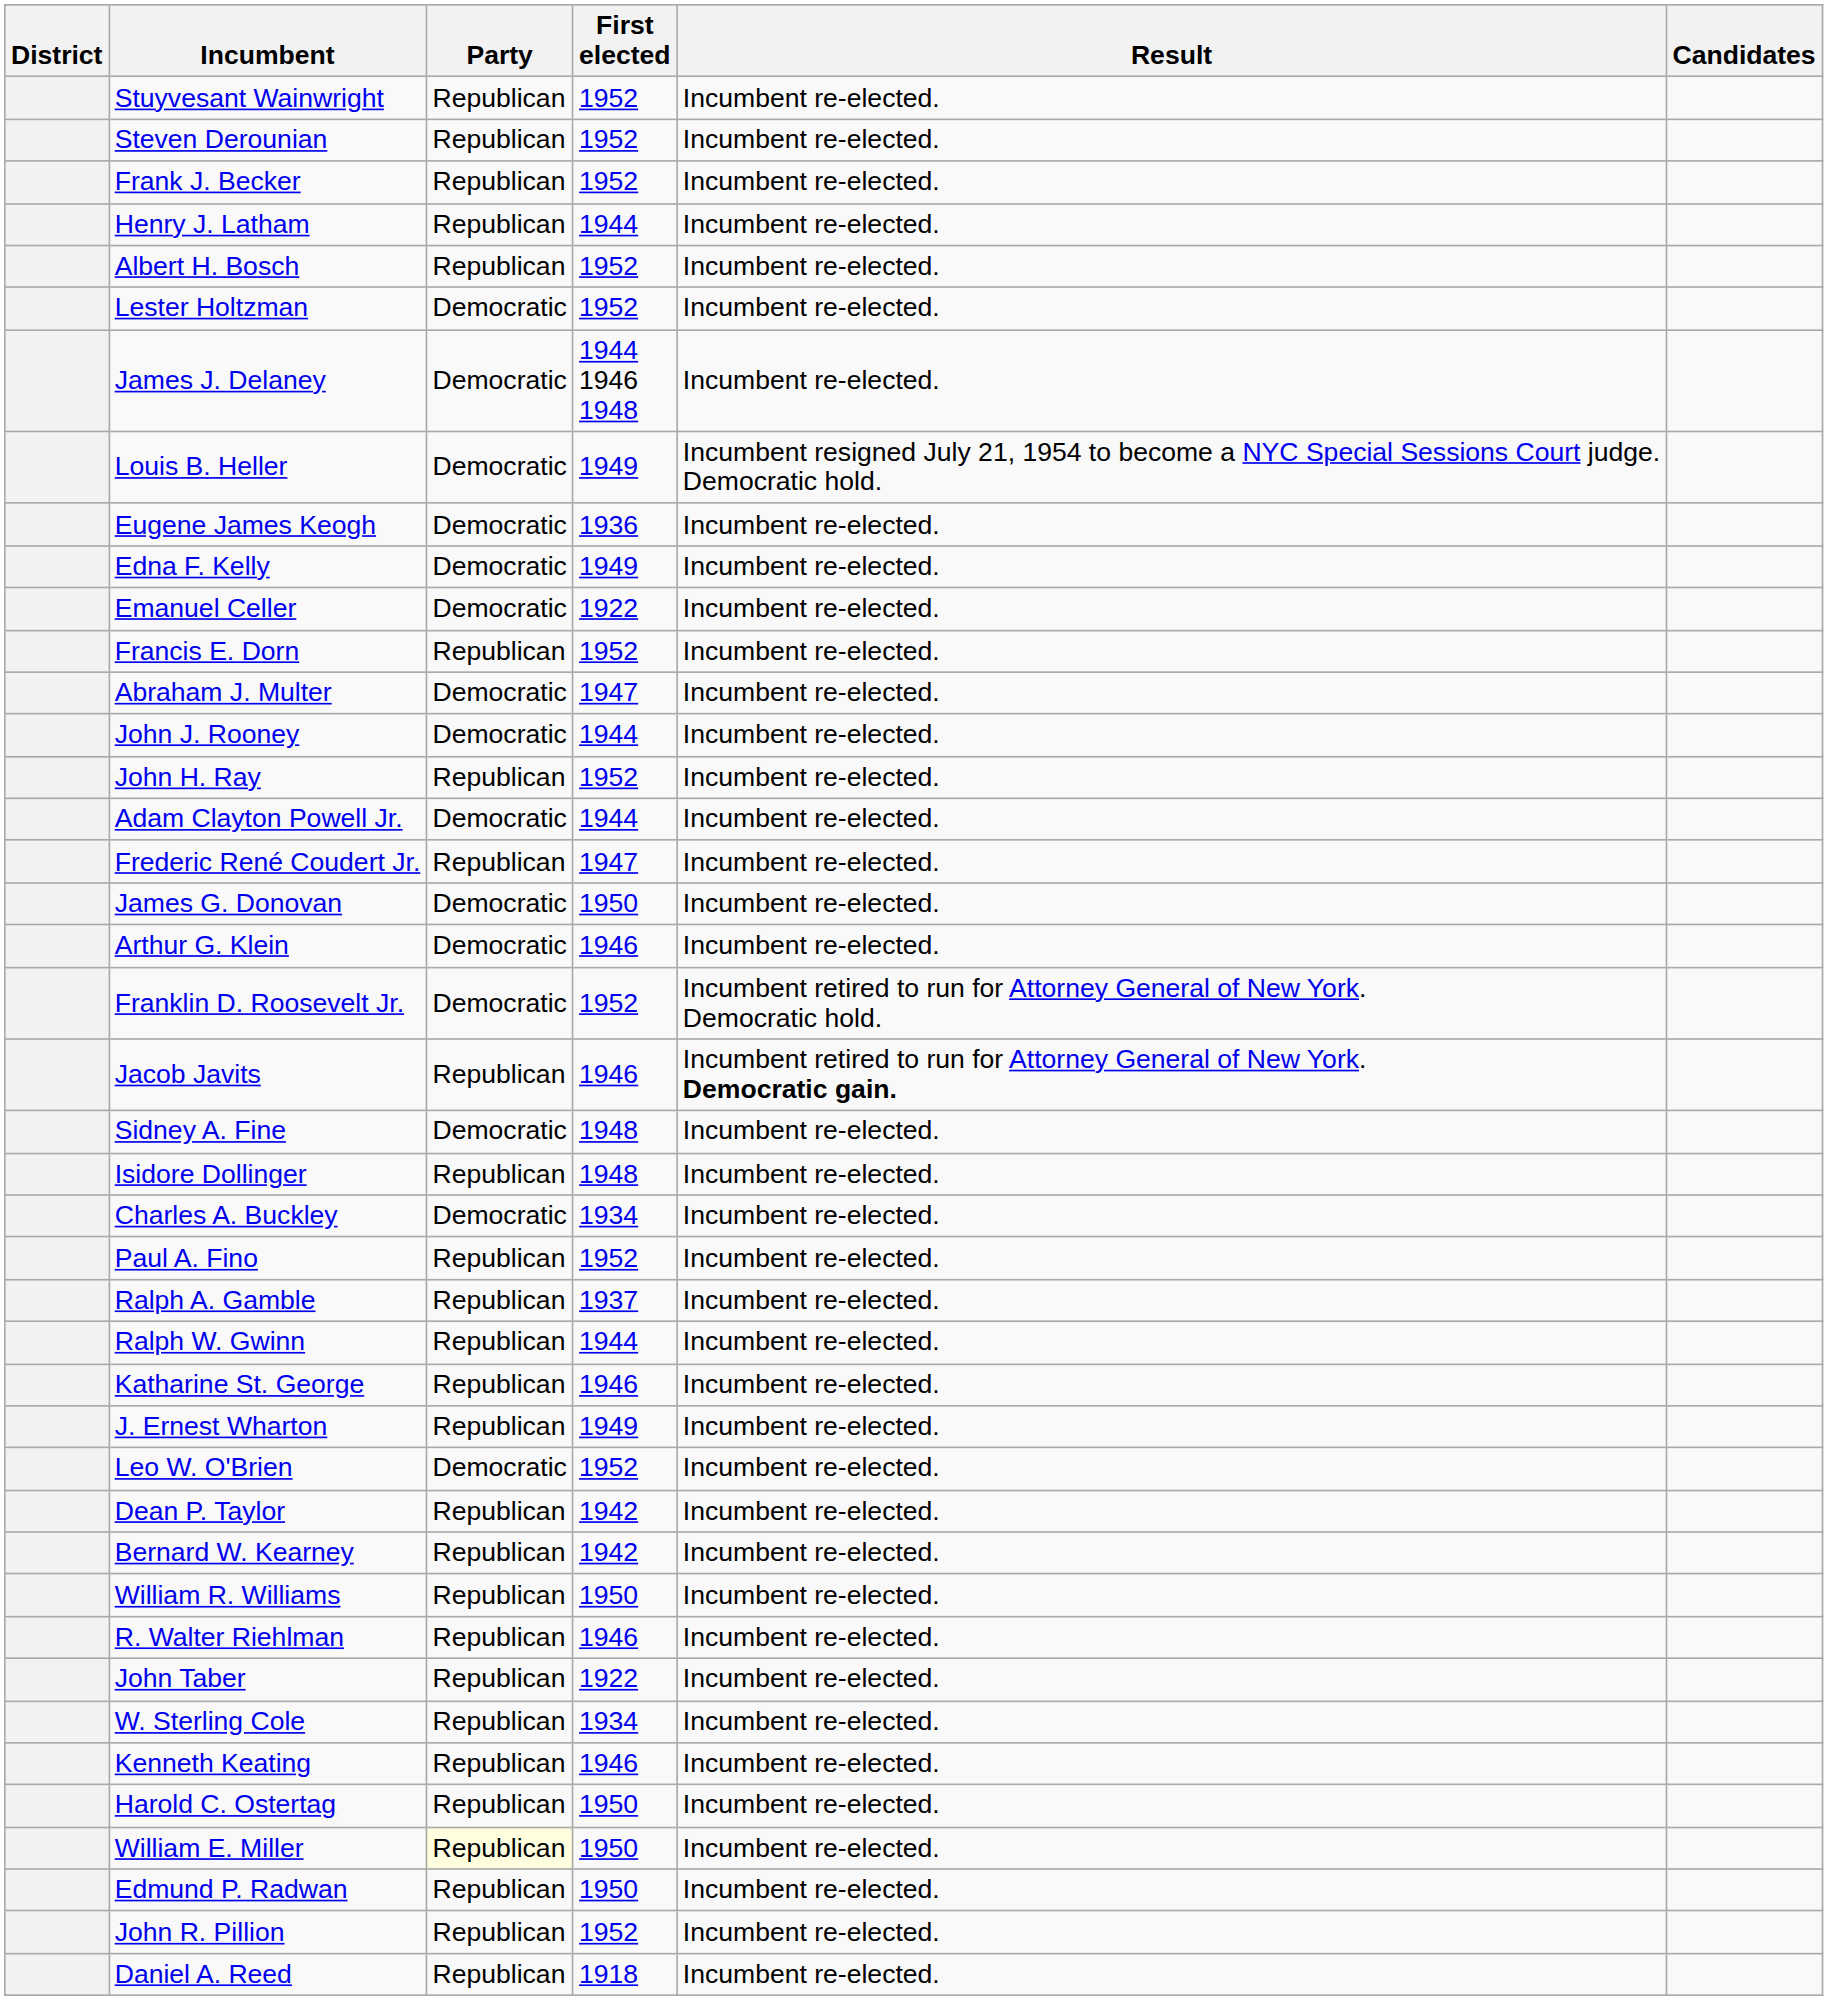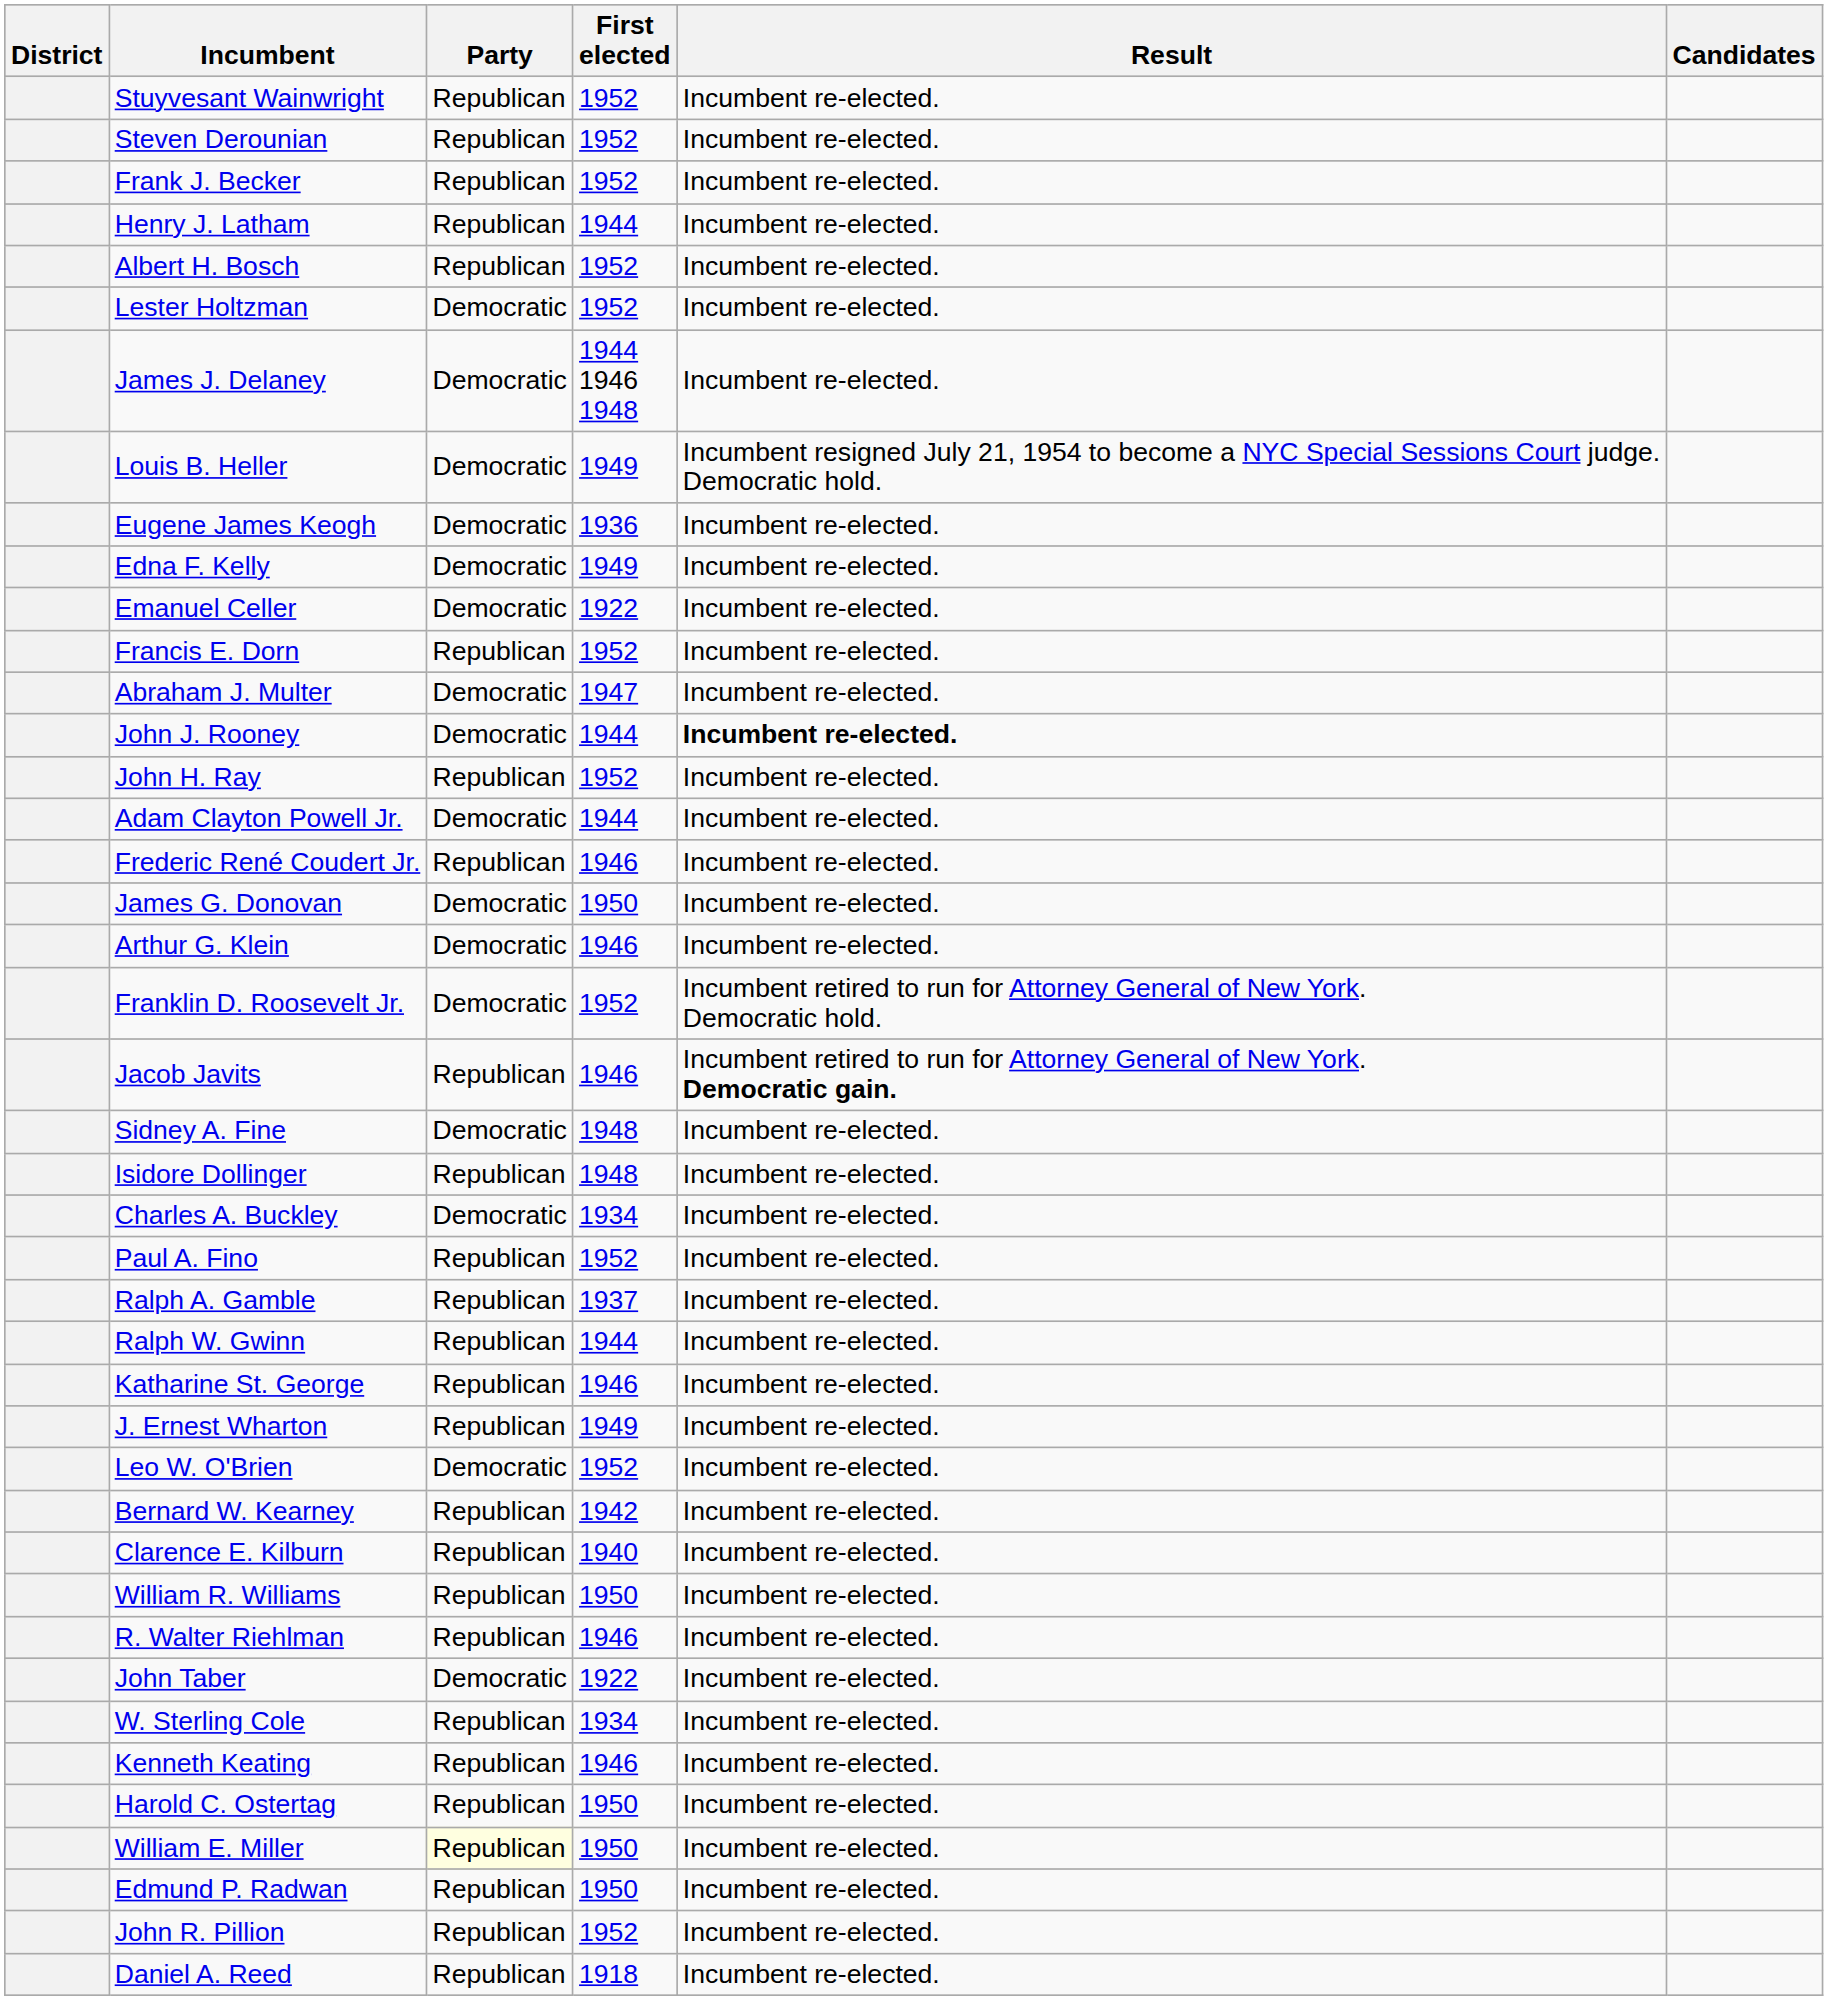 <table class=wikitable>
 <tr valign=bottom>
 <th>District</th>
 <th>Incumbent</th>
 <th>Party</th>
 <th>First<br>elected</th>
 <th>Result</th>
 <th>Candidates</th>
 </tr>
 <tr>
 <th></th>
 <td><a href='#'>Stuyvesant Wainwright</a></td>
 <td>Republican</td>
 <td><a href='#'>1952</a></td>
 <td>Incumbent re-elected.</td>
 <td nowrap></td>
 </tr>
 <tr>
 <th></th>
 <td><a href='#'>Steven Derounian</a></td>
 <td>Republican</td>
 <td><a href='#'>1952</a></td>
 <td>Incumbent re-elected.</td>
 <td nowrap></td>
 </tr>
 <tr>
 <th></th>
 <td><a href='#'>Frank J. Becker</a></td>
 <td>Republican</td>
 <td><a href='#'>1952</a></td>
 <td>Incumbent re-elected.</td>
 <td nowrap></td>
 </tr>
 <tr>
 <th></th>
 <td><a href='#'>Henry J. Latham</a></td>
 <td>Republican</td>
 <td><a href='#'>1944</a></td>
 <td>Incumbent re-elected.</td>
 <td nowrap></td>
 </tr>
 <tr>
 <th></th>
 <td><a href='#'>Albert H. Bosch</a></td>
 <td>Republican</td>
 <td><a href='#'>1952</a></td>
 <td>Incumbent re-elected.</td>
 <td nowrap></td>
 </tr>
 <tr>
 <th></th>
 <td><a href='#'>Lester Holtzman</a></td>
 <td>Democratic</td>
 <td><a href='#'>1952</a></td>
 <td>Incumbent re-elected.</td>
 <td nowrap></td>
 </tr>
 <tr>
 <th></th>
 <td><a href='#'>James J. Delaney</a></td>
 <td>Democratic</td>
 <td><a href='#'>1944</a><br>1946 <br><a href='#'>1948</a></td>
 <td>Incumbent re-elected.</td>
 <td nowrap></td>
 </tr>
 <tr>
 <th></th>
 <td><a href='#'>Louis B. Heller</a></td>
 <td>Democratic</td>
 <td><a href='#'>1949</a></td>
 <td>Incumbent resigned July 21, 1954 to become a <a href='#'>NYC Special Sessions Court</a> judge.<br>Democratic hold.</td>
 <td nowrap></td>
 </tr>
 <tr>
 <th></th>
 <td><a href='#'>Eugene James Keogh</a></td>
 <td>Democratic</td>
 <td><a href='#'>1936</a></td>
 <td>Incumbent re-elected.</td>
 <td nowrap></td>
 </tr>
 <tr>
 <th></th>
 <td><a href='#'>Edna F. Kelly</a></td>
 <td>Democratic</td>
 <td><a href='#'>1949</a></td>
 <td>Incumbent re-elected.</td>
 <td nowrap></td>
 </tr>
 <tr>
 <th></th>
 <td><a href='#'>Emanuel Celler</a></td>
 <td>Democratic</td>
 <td><a href='#'>1922</a></td>
 <td>Incumbent re-elected.</td>
 <td nowrap></td>
 </tr>
 <tr>
 <th></th>
 <td><a href='#'>Francis E. Dorn</a></td>
 <td>Republican</td>
 <td><a href='#'>1952</a></td>
 <td>Incumbent re-elected.</td>
 <td nowrap></td>
 </tr>
 <tr>
 <th></th>
 <td><a href='#'>Abraham J. Multer</a></td>
 <td>Democratic</td>
 <td><a href='#'>1947</a></td>
 <td>Incumbent re-elected.</td>
 <td nowrap></td>
 </tr>
 <tr>
 <th></th>
 <td><a href='#'>John J. Rooney</a></td>
 <td>Democratic</td>
 <td><a href='#'>1944</a></td>
-<td>Incumbent re-elected.</td>
+<td><strong>Incumbent re-elected.</strong></td>
 <td nowrap></td>
 </tr>
 <tr>
 <th></th>
 <td><a href='#'>John H. Ray</a></td>
 <td>Republican</td>
 <td><a href='#'>1952</a></td>
 <td>Incumbent re-elected.</td>
 <td nowrap></td>
 </tr>
 <tr>
 <th></th>
 <td><a href='#'>Adam Clayton Powell Jr.</a></td>
 <td>Democratic</td>
 <td><a href='#'>1944</a></td>
 <td>Incumbent re-elected.</td>
 <td nowrap></td>
 </tr>
 <tr>
 <th></th>
 <td><a href='#'>Frederic René Coudert Jr.</a></td>
 <td>Republican</td>
-<td><a href='#'>1947</a></td>
+<td><a href='#'>1946</a></td>
 <td>Incumbent re-elected.</td>
 <td nowrap></td>
 </tr>
 <tr>
 <th></th>
 <td><a href='#'>James G. Donovan</a></td>
 <td>Democratic</td>
 <td><a href='#'>1950</a></td>
 <td>Incumbent re-elected.</td>
 <td nowrap></td>
 </tr>
 <tr>
 <th></th>
 <td><a href='#'>Arthur G. Klein</a></td>
 <td>Democratic</td>
 <td><a href='#'>1946</a></td>
 <td>Incumbent re-elected.</td>
 <td nowrap></td>
 </tr>
 <tr>
 <th></th>
 <td><a href='#'>Franklin D. Roosevelt Jr.</a></td>
 <td>Democratic</td>
 <td><a href='#'>1952</a></td>
 <td>Incumbent retired to run for <a href='#'>Attorney General of New York</a>.<br>Democratic hold.</td>
 <td nowrap></td>
 </tr>
 <tr>
 <th></th>
 <td><a href='#'>Jacob Javits</a></td>
 <td>Republican</td>
 <td><a href='#'>1946</a></td>
 <td>Incumbent retired to run for <a href='#'>Attorney General of New York</a>.<br><strong>Democratic gain.</strong></td>
 <td nowrap></td>
 </tr>
 <tr>
 <th></th>
 <td><a href='#'>Sidney A. Fine</a></td>
 <td>Democratic</td>
 <td><a href='#'>1948</a></td>
 <td>Incumbent re-elected.</td>
 <td nowrap></td>
 </tr>
 <tr>
 <th></th>
 <td><a href='#'>Isidore Dollinger</a></td>
 <td>Republican</td>
 <td><a href='#'>1948</a></td>
 <td>Incumbent re-elected.</td>
 <td nowrap></td>
 </tr>
 <tr>
 <th></th>
 <td><a href='#'>Charles A. Buckley</a></td>
 <td>Democratic</td>
 <td><a href='#'>1934</a></td>
 <td>Incumbent re-elected.</td>
 <td nowrap></td>
 </tr>
 <tr>
 <th></th>
 <td><a href='#'>Paul A. Fino</a></td>
 <td>Republican</td>
 <td><a href='#'>1952</a></td>
 <td>Incumbent re-elected.</td>
 <td nowrap></td>
 </tr>
 <tr>
 <th></th>
 <td><a href='#'>Ralph A. Gamble</a></td>
 <td>Republican</td>
 <td><a href='#'>1937</a></td>
 <td>Incumbent re-elected.</td>
 <td nowrap></td>
 </tr>
 <tr>
 <th></th>
 <td><a href='#'>Ralph W. Gwinn</a></td>
 <td>Republican</td>
 <td><a href='#'>1944</a></td>
 <td>Incumbent re-elected.</td>
 <td nowrap></td>
 </tr>
 <tr>
 <th></th>
 <td><a href='#'>Katharine St. George</a></td>
 <td>Republican</td>
 <td><a href='#'>1946</a></td>
 <td>Incumbent re-elected.</td>
 <td nowrap></td>
 </tr>
 <tr>
 <th></th>
 <td><a href='#'>J. Ernest Wharton</a></td>
 <td>Republican</td>
 <td><a href='#'>1949</a></td>
 <td>Incumbent re-elected.</td>
 <td nowrap></td>
 </tr>
 <tr>
 <th></th>
 <td><a href='#'>Leo W. O'Brien</a></td>
 <td>Democratic</td>
 <td><a href='#'>1952</a></td>
 <td>Incumbent re-elected.</td>
 <td nowrap></td>
 </tr>
 <tr>
 <th></th>
-<td><a href='#'>Dean P. Taylor</a></td>
+<td><a href='#'>Bernard W. Kearney</a></td>
 <td>Republican</td>
 <td><a href='#'>1942</a></td>
 <td>Incumbent re-elected.</td>
 <td nowrap></td>
 </tr>
 <tr>
 <th></th>
-<td><a href='#'>Bernard W. Kearney</a></td>
+<td><a href='#'>Clarence E. Kilburn</a></td>
 <td>Republican</td>
-<td><a href='#'>1942</a></td>
+<td><a href='#'>1940</a></td>
 <td>Incumbent re-elected.</td>
 <td nowrap></td>
 </tr>
 <tr>
 <th></th>
 <td><a href='#'>William R. Williams</a></td>
 <td>Republican</td>
 <td><a href='#'>1950</a></td>
 <td>Incumbent re-elected.</td>
 <td nowrap></td>
 </tr>
 <tr>
 <th></th>
 <td><a href='#'>R. Walter Riehlman</a></td>
 <td>Republican</td>
 <td><a href='#'>1946</a></td>
 <td>Incumbent re-elected.</td>
 <td nowrap></td>
 </tr>
 <tr>
 <th></th>
 <td><a href='#'>John Taber</a></td>
-<td>Republican</td>
+<td>Democratic</td>
 <td><a href='#'>1922</a></td>
 <td>Incumbent re-elected.</td>
 <td nowrap></td>
 </tr>
 <tr>
 <th></th>
 <td><a href='#'>W. Sterling Cole</a></td>
 <td>Republican</td>
 <td><a href='#'>1934</a></td>
 <td>Incumbent re-elected.</td>
 <td nowrap></td>
 </tr>
 <tr>
 <th></th>
 <td><a href='#'>Kenneth Keating</a></td>
 <td>Republican</td>
 <td><a href='#'>1946</a></td>
 <td>Incumbent re-elected.</td>
 <td nowrap></td>
 </tr>
 <tr>
 <th></th>
 <td><a href='#'>Harold C. Ostertag</a></td>
 <td>Republican</td>
 <td><a href='#'>1950</a></td>
 <td>Incumbent re-elected.</td>
 <td nowrap></td>
 </tr>
 <tr>
 <th></th>
 <td><a href='#'>William E. Miller</a></td>
 <td style="background: lightyellow;">Republican</td>
 <td><a href='#'>1950</a></td>
 <td>Incumbent re-elected.</td>
 <td nowrap></td>
 </tr>
 <tr>
 <th></th>
 <td><a href='#'>Edmund P. Radwan</a></td>
 <td>Republican</td>
 <td><a href='#'>1950</a></td>
 <td>Incumbent re-elected.</td>
 <td nowrap></td>
 </tr>
 <tr>
 <th></th>
 <td><a href='#'>John R. Pillion</a></td>
 <td>Republican</td>
 <td><a href='#'>1952</a></td>
 <td>Incumbent re-elected.</td>
 <td nowrap></td>
 </tr>
 <tr>
 <th></th>
 <td><a href='#'>Daniel A. Reed</a></td>
 <td>Republican</td>
 <td><a href='#'>1918</a></td>
 <td>Incumbent re-elected.</td>
 <td nowrap></td>
 </tr>
 </table>
